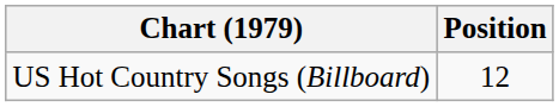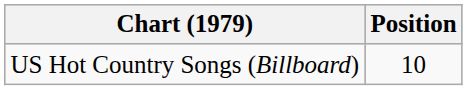 <table class="wikitable">
 <tr>
 <th>Chart (1979)</th>
 <th>Position</th>
 </tr>
 <tr>
 <td>US Hot Country Songs (<em>Billboard</em>)</td>
-<td align="center">12</td>
+<td align="center">10</td>
 </tr>
 </table>
